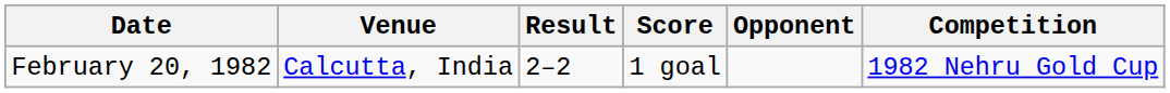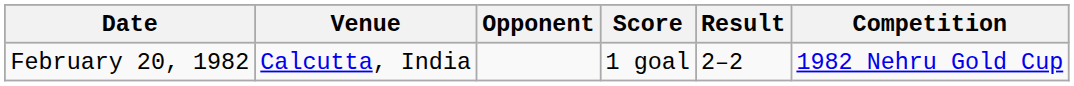 <table class="wikitable">
 <tr>
 <th>Date</th>
 <th>Venue</th>
+<th>Opponent</th>
+<th>Score</th>
 <th>Result</th>
-<th>Score</th>
-<th>Opponent</th>
 <th>Competition</th>
 </tr>
 <tr>
 <td>February 20, 1982</td>
 <td><a href='#'>Calcutta</a>, India</td>
+<td></td>
+<td>1 goal</td>
 <td>2–2</td>
-<td>1 goal</td>
-<td></td>
 <td><a href='#'>1982 Nehru Gold Cup</a></td>
 </tr>
 </table>
